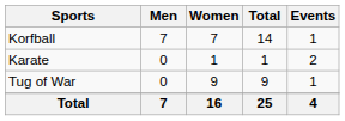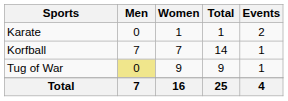 <table class="wikitable sortable" style="text-align:center;">
 <tr>
 <th width=150>Sports</th>
 <th width=45>Men</th>
 <th width=45>Women</th>
 <th width=45>Total</th>
 <th width=45>Events</th>
 </tr>
 <tr>
+<td align=left>Karate</td>
+<td>0</td>
+<td>1</td>
+<td>1</td>
+<td>2</td>
+</tr>
+<tr>
 <td align=left>Korfball</td>
 <td>7</td>
 <td>7</td>
 <td>14</td>
 <td>1</td>
 </tr>
 <tr>
-<td align=left>Karate</td>
-<td>0</td>
-<td>1</td>
-<td>1</td>
-<td>2</td>
-</tr>
-<tr>
 <td align=left>Tug of War</td>
-<td>0</td>
+<td style="background: khaki;">0</td>
 <td>9</td>
 <td>9</td>
 <td>1</td>
 </tr>
 <tr>
 </tr>
 <tr class="sortbottom">
 <th>Total</th>
 <th>7</th>
 <th>16</th>
 <th>25</th>
 <th>4</th>
 </tr>
 </table>
